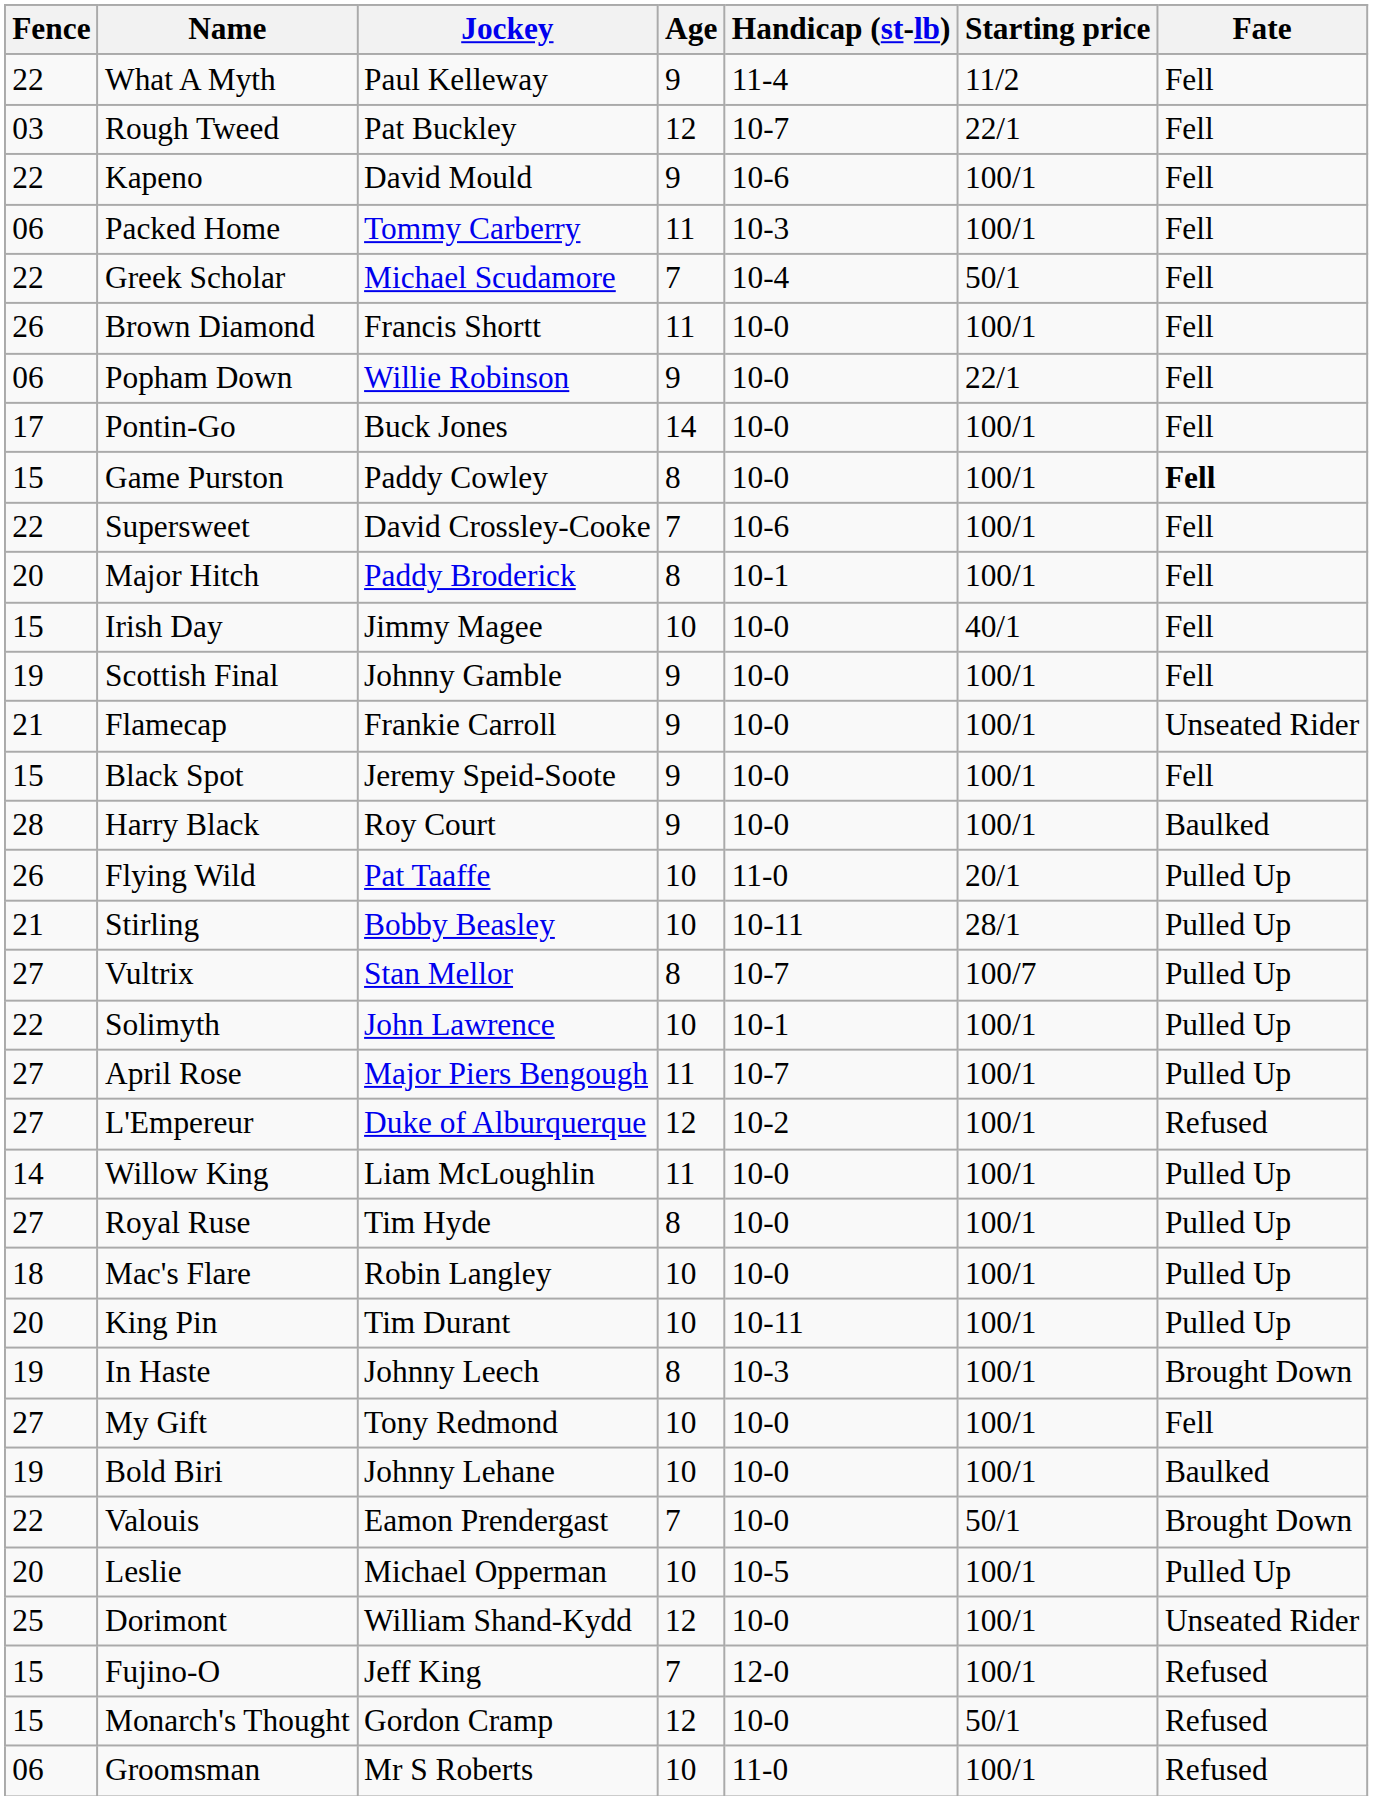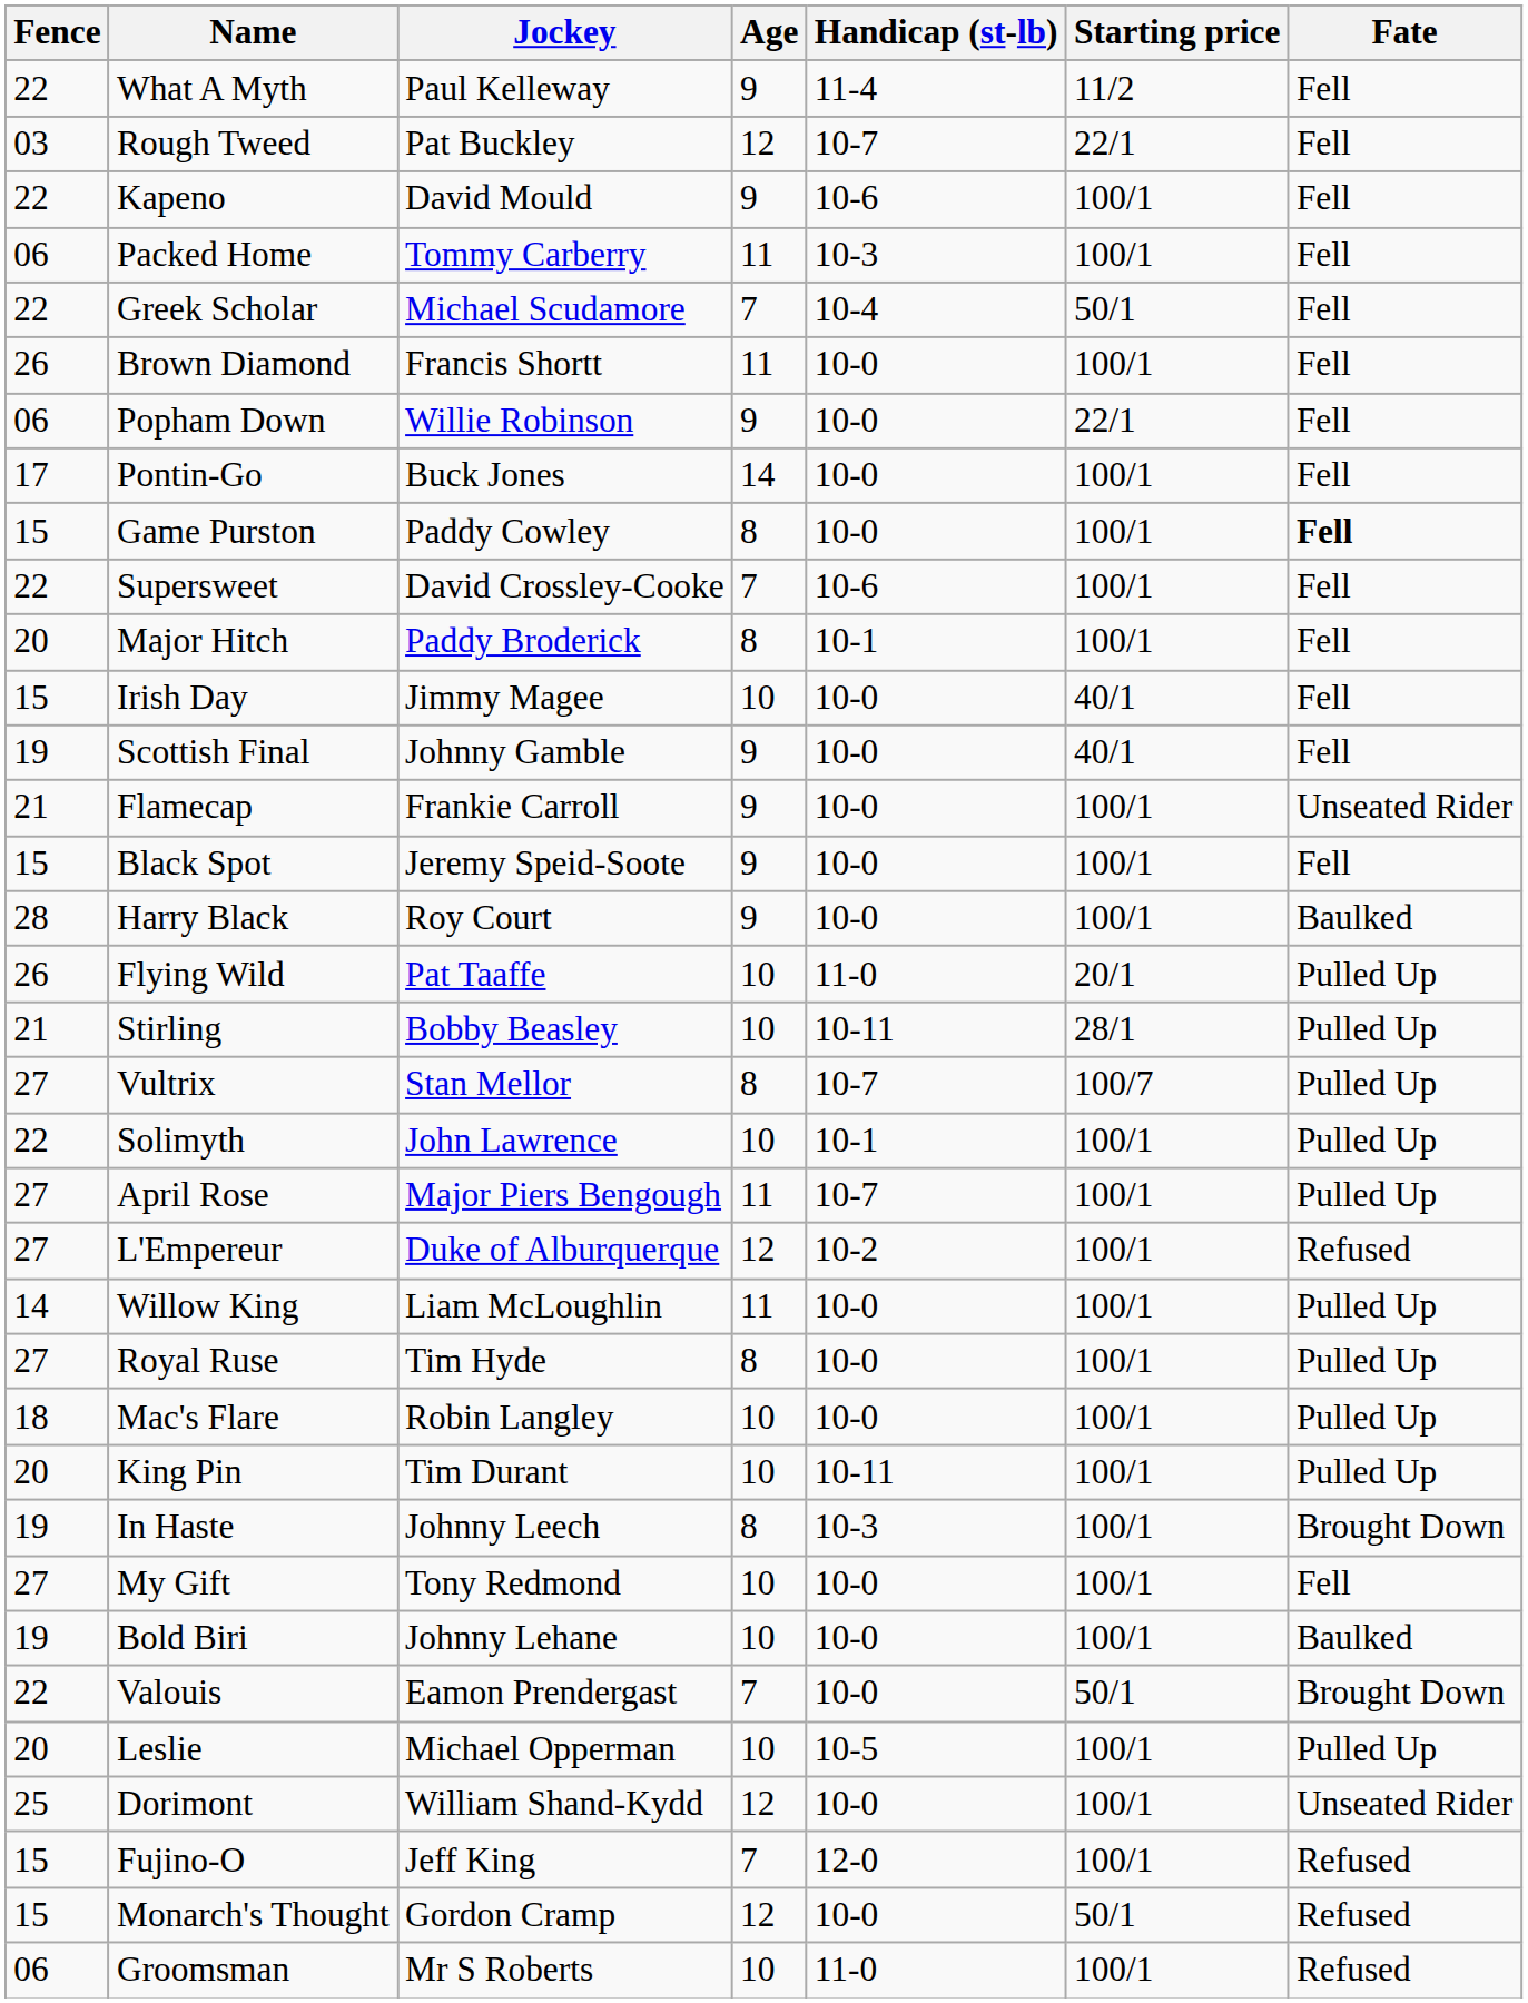 <table class="wikitable sortable">
 <tr>
 <th>Fence</th>
 <th>Name</th>
 <th><a href='#'>Jockey</a></th>
 <th>Age</th>
 <th>Handicap (<a href='#'>st</a>-<a href='#'>lb</a>)</th>
 <th>Starting price</th>
 <th>Fate</th>
 </tr>
 <tr>
 <td>22</td>
 <td>What A Myth</td>
 <td>Paul Kelleway</td>
 <td>9</td>
 <td>11-4</td>
 <td>11/2</td>
 <td>Fell</td>
 </tr>
 <tr>
 <td>03</td>
 <td>Rough Tweed</td>
 <td>Pat Buckley</td>
 <td>12</td>
 <td>10-7</td>
 <td>22/1</td>
 <td>Fell</td>
 </tr>
 <tr>
 <td>22</td>
 <td>Kapeno</td>
 <td>David Mould</td>
 <td>9</td>
 <td>10-6</td>
 <td>100/1</td>
 <td>Fell</td>
 </tr>
 <tr>
 <td>06</td>
 <td>Packed Home</td>
 <td><a href='#'>Tommy Carberry</a></td>
 <td>11</td>
 <td>10-3</td>
 <td>100/1</td>
 <td>Fell</td>
 </tr>
 <tr>
 <td>22</td>
 <td>Greek Scholar</td>
 <td><a href='#'>Michael Scudamore</a></td>
 <td>7</td>
 <td>10-4</td>
 <td>50/1</td>
 <td>Fell</td>
 </tr>
 <tr>
 <td>26</td>
 <td>Brown Diamond</td>
 <td>Francis Shortt</td>
 <td>11</td>
 <td>10-0</td>
 <td>100/1</td>
 <td>Fell</td>
 </tr>
 <tr>
 <td>06</td>
 <td>Popham Down</td>
 <td><a href='#'>Willie Robinson</a></td>
 <td>9</td>
 <td>10-0</td>
 <td>22/1</td>
 <td>Fell</td>
 </tr>
 <tr>
 <td>17</td>
 <td>Pontin-Go</td>
 <td>Buck Jones</td>
 <td>14</td>
 <td>10-0</td>
 <td>100/1</td>
 <td>Fell</td>
 </tr>
 <tr>
 <td>15</td>
 <td>Game Purston</td>
 <td>Paddy Cowley</td>
 <td>8</td>
 <td>10-0</td>
 <td>100/1</td>
 <td><strong>Fell</strong></td>
 </tr>
 <tr>
 <td>22</td>
 <td>Supersweet</td>
 <td>David Crossley-Cooke</td>
 <td>7</td>
 <td>10-6</td>
 <td>100/1</td>
 <td>Fell</td>
 </tr>
 <tr>
 <td>20</td>
 <td>Major Hitch</td>
 <td><a href='#'>Paddy Broderick</a></td>
 <td>8</td>
 <td>10-1</td>
 <td>100/1</td>
 <td>Fell</td>
 </tr>
 <tr>
 <td>15</td>
 <td>Irish Day</td>
 <td>Jimmy Magee</td>
 <td>10</td>
 <td>10-0</td>
 <td>40/1</td>
 <td>Fell</td>
 </tr>
 <tr>
 <td>19</td>
 <td>Scottish Final</td>
 <td>Johnny Gamble</td>
 <td>9</td>
 <td>10-0</td>
-<td>100/1</td>
+<td>40/1</td>
 <td>Fell</td>
 </tr>
 <tr>
 <td>21</td>
 <td>Flamecap</td>
 <td>Frankie Carroll</td>
 <td>9</td>
 <td>10-0</td>
 <td>100/1</td>
 <td>Unseated Rider</td>
 </tr>
 <tr>
 <td>15</td>
 <td>Black Spot</td>
 <td>Jeremy Speid-Soote</td>
 <td>9</td>
 <td>10-0</td>
 <td>100/1</td>
 <td>Fell</td>
 </tr>
 <tr>
 <td>28</td>
 <td>Harry Black</td>
 <td>Roy Court</td>
 <td>9</td>
 <td>10-0</td>
 <td>100/1</td>
 <td>Baulked</td>
 </tr>
 <tr>
 <td>26</td>
 <td>Flying Wild</td>
 <td><a href='#'>Pat Taaffe</a></td>
 <td>10</td>
 <td>11-0</td>
 <td>20/1</td>
 <td>Pulled Up</td>
 </tr>
 <tr>
 <td>21</td>
 <td>Stirling</td>
 <td><a href='#'>Bobby Beasley</a></td>
 <td>10</td>
 <td>10-11</td>
 <td>28/1</td>
 <td>Pulled Up</td>
 </tr>
 <tr>
 <td>27</td>
 <td>Vultrix</td>
 <td><a href='#'>Stan Mellor</a></td>
 <td>8</td>
 <td>10-7</td>
 <td>100/7</td>
 <td>Pulled Up</td>
 </tr>
 <tr>
 <td>22</td>
 <td>Solimyth</td>
 <td><a href='#'>John Lawrence</a></td>
 <td>10</td>
 <td>10-1</td>
 <td>100/1</td>
 <td>Pulled Up</td>
 </tr>
 <tr>
 <td>27</td>
 <td>April Rose</td>
 <td><a href='#'>Major Piers Bengough</a></td>
 <td>11</td>
 <td>10-7</td>
 <td>100/1</td>
 <td>Pulled Up</td>
 </tr>
 <tr>
 <td>27</td>
 <td>L'Empereur</td>
 <td><a href='#'>Duke of Alburquerque</a></td>
 <td>12</td>
 <td>10-2</td>
 <td>100/1</td>
 <td>Refused</td>
 </tr>
 <tr>
 <td>14</td>
 <td>Willow King</td>
 <td>Liam McLoughlin</td>
 <td>11</td>
 <td>10-0</td>
 <td>100/1</td>
 <td>Pulled Up</td>
 </tr>
 <tr>
 <td>27</td>
 <td>Royal Ruse</td>
 <td>Tim Hyde</td>
 <td>8</td>
 <td>10-0</td>
 <td>100/1</td>
 <td>Pulled Up</td>
 </tr>
 <tr>
 <td>18</td>
 <td>Mac's Flare</td>
 <td>Robin Langley</td>
 <td>10</td>
 <td>10-0</td>
 <td>100/1</td>
 <td>Pulled Up</td>
 </tr>
 <tr>
 <td>20</td>
 <td>King Pin</td>
 <td>Tim Durant</td>
 <td>10</td>
 <td>10-11</td>
 <td>100/1</td>
 <td>Pulled Up</td>
 </tr>
 <tr>
 <td>19</td>
 <td>In Haste</td>
 <td>Johnny Leech</td>
 <td>8</td>
 <td>10-3</td>
 <td>100/1</td>
 <td>Brought Down</td>
 </tr>
 <tr>
 <td>27</td>
 <td>My Gift</td>
 <td>Tony Redmond</td>
 <td>10</td>
 <td>10-0</td>
 <td>100/1</td>
 <td>Fell</td>
 </tr>
 <tr>
 <td>19</td>
 <td>Bold Biri</td>
 <td>Johnny Lehane</td>
 <td>10</td>
 <td>10-0</td>
 <td>100/1</td>
 <td>Baulked</td>
 </tr>
 <tr>
 <td>22</td>
 <td>Valouis</td>
 <td>Eamon Prendergast</td>
 <td>7</td>
 <td>10-0</td>
 <td>50/1</td>
 <td>Brought Down</td>
 </tr>
 <tr>
 <td>20</td>
 <td>Leslie</td>
 <td>Michael Opperman</td>
 <td>10</td>
 <td>10-5</td>
 <td>100/1</td>
 <td>Pulled Up</td>
 </tr>
 <tr>
 <td>25</td>
 <td>Dorimont</td>
 <td>William Shand-Kydd</td>
 <td>12</td>
 <td>10-0</td>
 <td>100/1</td>
 <td>Unseated Rider</td>
 </tr>
 <tr>
 <td>15</td>
 <td>Fujino-O</td>
 <td>Jeff King</td>
 <td>7</td>
 <td>12-0</td>
 <td>100/1</td>
 <td>Refused</td>
 </tr>
 <tr>
 <td>15</td>
 <td>Monarch's Thought</td>
 <td>Gordon Cramp</td>
 <td>12</td>
 <td>10-0</td>
 <td>50/1</td>
 <td>Refused</td>
 </tr>
 <tr>
 <td>06</td>
 <td>Groomsman</td>
 <td>Mr S Roberts</td>
 <td>10</td>
 <td>11-0</td>
 <td>100/1</td>
 <td>Refused</td>
 </tr>
 </table>
